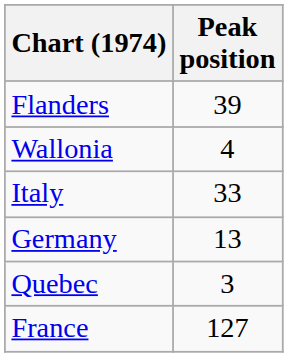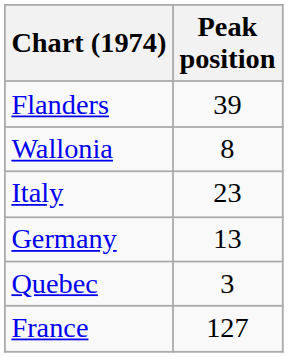 <table class="wikitable sortable">
 <tr>
 <th scope="col">Chart (1974)</th>
 <th scope="col">Peak<br>position</th>
 </tr>
 <tr>
 <td><a href='#'>Flanders</a></td>
 <td align="center">39</td>
 </tr>
 <tr>
 <td><a href='#'>Wallonia</a></td>
-<td align="center">4</td>
+<td align="center">8</td>
 </tr>
 <tr>
 <td><a href='#'>Italy</a></td>
-<td align="center">33</td>
+<td align="center">23</td>
 </tr>
 <tr>
 <td><a href='#'>Germany</a></td>
 <td align="center">13</td>
 </tr>
 <tr>
 <td><a href='#'>Quebec</a></td>
 <td align="center">3</td>
 </tr>
 <tr>
 <td><a href='#'>France</a></td>
 <td align="center">127</td>
 </tr>
 </table>
